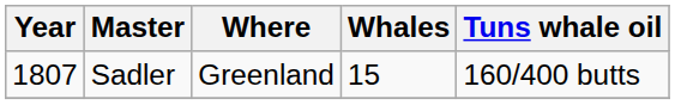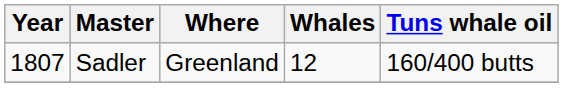 <table class="sortable wikitable">
 <tr>
 <th>Year</th>
 <th>Master</th>
 <th>Where</th>
 <th>Whales</th>
 <th><a href='#'>Tuns</a> whale oil</th>
 </tr>
 <tr>
 <td>1807</td>
 <td>Sadler</td>
 <td>Greenland</td>
-<td>15</td>
+<td>12</td>
 <td>160/400 butts</td>
 </tr>
 <tr>
 </tr>
 </table>
